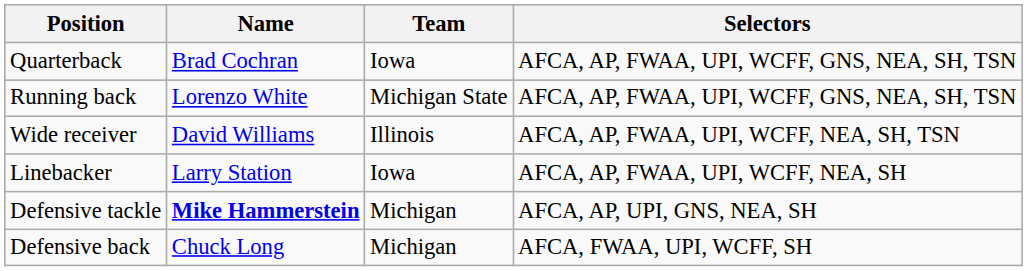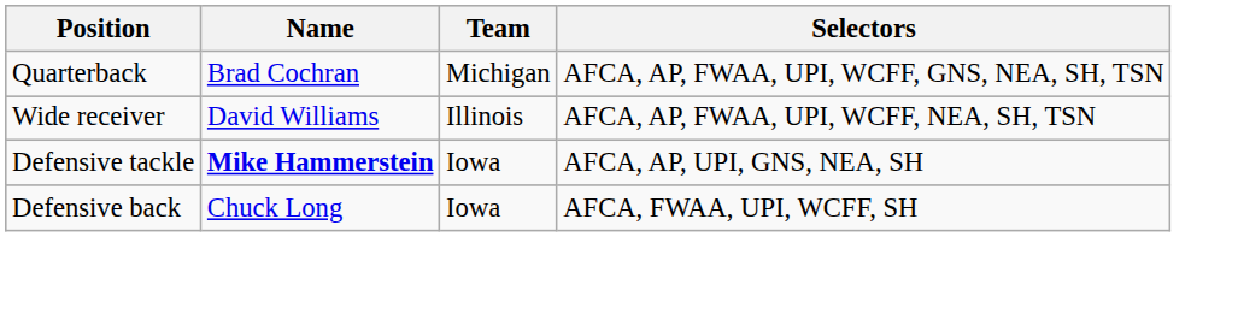 <table class="wikitable" style="font-size: 90%">
 <tr>
 <th>Position</th>
 <th>Name</th>
 <th>Team</th>
 <th>Selectors</th>
 </tr>
 <tr>
 <td>Quarterback</td>
 <td><a href='#'>Brad Cochran</a></td>
-<td>Iowa</td>
-<td>AFCA, AP, FWAA, UPI, WCFF, GNS, NEA, SH, TSN</td>
-</tr>
-<tr align="left">
-<td>Running back</td>
-<td><a href='#'>Lorenzo White</a></td>
-<td>Michigan State</td>
+<td>Michigan</td>
 <td>AFCA, AP, FWAA, UPI, WCFF, GNS, NEA, SH, TSN</td>
 </tr>
 <tr align="left">
 <td>Wide receiver</td>
 <td><a href='#'>David Williams</a></td>
 <td>Illinois</td>
 <td>AFCA, AP, FWAA, UPI, WCFF, NEA, SH, TSN</td>
 </tr>
 <tr>
-<td>Linebacker</td>
-<td><a href='#'>Larry Station</a></td>
-<td>Iowa</td>
-<td>AFCA, AP, FWAA, UPI, WCFF, NEA, SH</td>
-</tr>
-<tr>
 <td>Defensive tackle</td>
 <td><strong><a href='#'>Mike Hammerstein</a></strong></td>
-<td>Michigan</td>
+<td>Iowa</td>
 <td>AFCA, AP, UPI, GNS, NEA, SH</td>
 </tr>
 <tr>
 <td>Defensive back</td>
 <td><a href='#'>Chuck Long</a></td>
-<td>Michigan</td>
+<td>Iowa</td>
 <td>AFCA, FWAA, UPI, WCFF, SH</td>
 </tr>
 </table>
